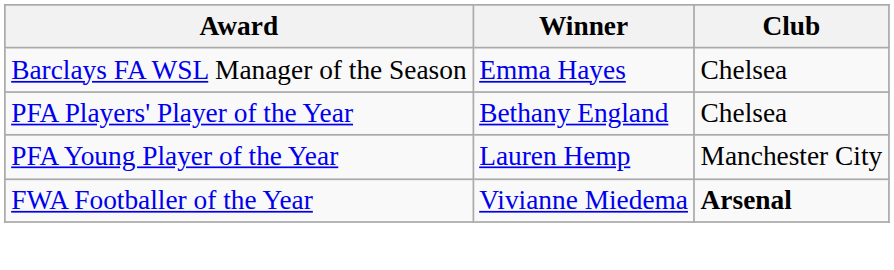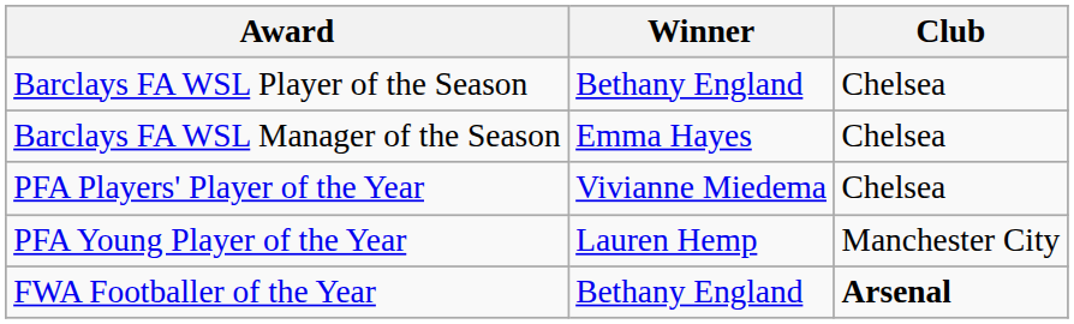 <table class="wikitable">
 <tr>
 <th>Award</th>
 <th>Winner</th>
 <th>Club</th>
+</tr>
+<tr>
+<td><a href='#'>Barclays FA WSL</a> Player of the Season</td>
+<td> <a href='#'>Bethany England</a></td>
+<td>Chelsea</td>
 </tr>
 <tr>
 <td><a href='#'>Barclays FA WSL</a> Manager of the Season</td>
 <td> <a href='#'>Emma Hayes</a></td>
 <td>Chelsea</td>
 </tr>
 <tr>
 <td><a href='#'>PFA Players' Player of the Year</a></td>
-<td> <a href='#'>Bethany England</a></td>
+<td> <a href='#'>Vivianne Miedema</a></td>
 <td>Chelsea</td>
 </tr>
 <tr>
 <td><a href='#'>PFA Young Player of the Year</a></td>
 <td> <a href='#'>Lauren Hemp</a></td>
 <td>Manchester City</td>
 </tr>
 <tr>
 <td><a href='#'>FWA Footballer of the Year</a></td>
-<td> <a href='#'>Vivianne Miedema</a></td>
+<td> <a href='#'>Bethany England</a></td>
 <td><strong>Arsenal</strong></td>
 </tr>
 </table>
